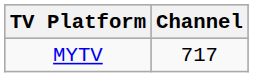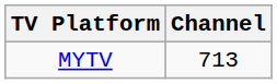 <table class="wikitable">
 <tr>
 <th>TV Platform</th>
 <th>Channel</th>
 </tr>
 <tr>
 <td style="text-align:center;"><a href='#'>MYTV</a></td>
-<td style="text-align:center;">717</td>
+<td style="text-align:center;">713</td>
 </tr>
 </table>
